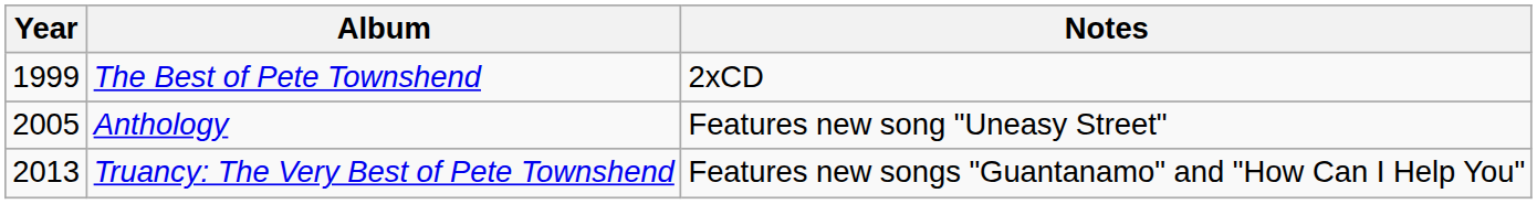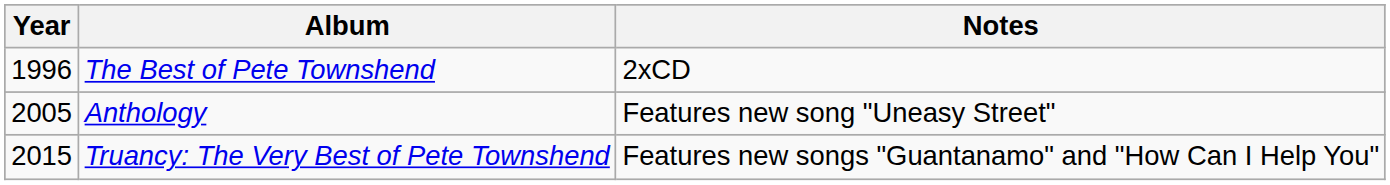 <table class="wikitable">
 <tr>
 <th>Year</th>
 <th>Album</th>
 <th>Notes</th>
 </tr>
 <tr>
-<td>1999</td>
+<td>1996</td>
 <td><em><a href='#'>The Best of Pete Townshend</a></em></td>
 <td>2xCD</td>
 </tr>
 <tr>
 <td>2005</td>
 <td><em><a href='#'>Anthology</a></em></td>
 <td>Features new song "Uneasy Street"</td>
 </tr>
 <tr>
-<td>2013</td>
+<td>2015</td>
 <td><em><a href='#'>Truancy: The Very Best of Pete Townshend</a></em></td>
 <td>Features new songs "Guantanamo" and "How Can I Help You"</td>
 </tr>
 </table>
